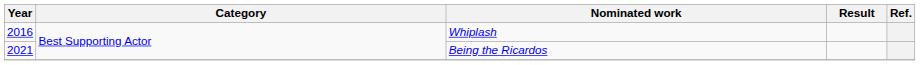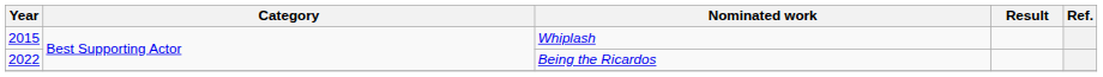 <table class=wikitable>
 <tr>
 <th scope="col" style="width:1em;">Year</th>
 <th scope="col" style="width:39em;">Category</th>
 <th scope="col" style="width:36em;">Nominated work</th>
 <th scope="col" style="width:5em;">Result</th>
 <th scope="col" style="width:1em;">Ref.</th>
 </tr>
 <tr>
-<td><a href='#'>2016</a></td>
+<td><a href='#'>2015</a></td>
 <td rowspan="2"><a href='#'>Best Supporting Actor</a></td>
 <td><em><a href='#'>Whiplash</a></em></td>
 <td></td>
 <th scope="row"></th>
 </tr>
 <tr>
-<td><a href='#'>2021</a></td>
+<td><a href='#'>2022</a></td>
 <td><em><a href='#'>Being the Ricardos</a></em></td>
 <td></td>
 <th scope="row"></th>
 </tr>
 <tr>
 </tr>
 </table>
